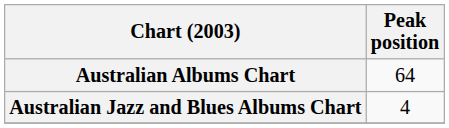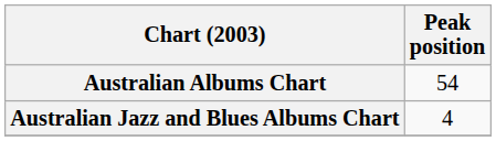 <table class="wikitable sortable plainrowheaders" style="text-align:center;">
 <tr>
 <th scope="col">Chart (2003)</th>
 <th scope="col">Peak<br>position</th>
 </tr>
 <tr>
 <th scope="row">Australian Albums Chart</th>
-<td>64</td>
+<td>54</td>
 </tr>
 <tr>
 <th scope="row">Australian Jazz and Blues Albums Chart</th>
 <td>4</td>
 </tr>
 <tr>
 </tr>
 </table>
